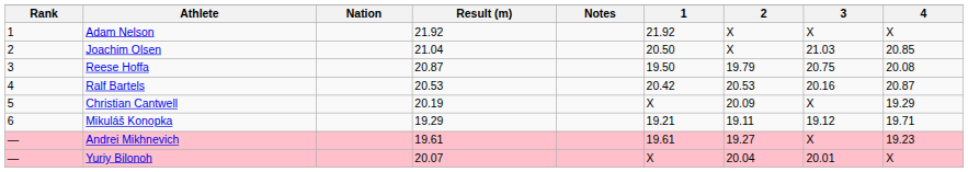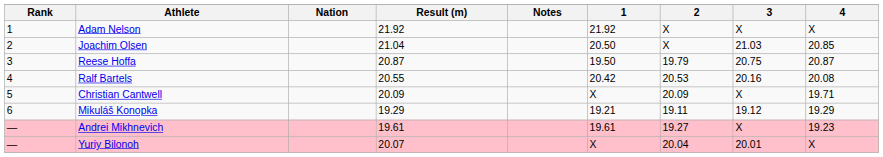 <table class="wikitable" width=85%>
 <tr>
 </tr>
 <tr>
 <th>Rank</th>
 <th>Athlete</th>
 <th>Nation</th>
 <th>Result (m)</th>
 <th>Notes</th>
 <th>1</th>
 <th>2</th>
 <th>3</th>
 <th>4</th>
 </tr>
 <tr>
 <td>1</td>
 <td><a href='#'>Adam Nelson</a></td>
 <td></td>
 <td>21.92</td>
 <td></td>
 <td>21.92</td>
 <td>X</td>
 <td>X</td>
 <td>X</td>
 </tr>
 <tr>
 <td>2</td>
 <td><a href='#'>Joachim Olsen</a></td>
 <td></td>
 <td>21.04</td>
 <td></td>
 <td>20.50</td>
 <td>X</td>
 <td>21.03</td>
 <td>20.85</td>
 </tr>
 <tr>
 <td>3</td>
 <td><a href='#'>Reese Hoffa</a></td>
 <td></td>
 <td>20.87</td>
 <td></td>
 <td>19.50</td>
 <td>19.79</td>
 <td>20.75</td>
-<td>20.08</td>
+<td>20.87</td>
 </tr>
 <tr>
 <td>4</td>
 <td><a href='#'>Ralf Bartels</a></td>
 <td></td>
-<td>20.53</td>
+<td>20.55</td>
 <td></td>
 <td>20.42</td>
 <td>20.53</td>
 <td>20.16</td>
-<td>20.87</td>
+<td>20.08</td>
 </tr>
 <tr>
 <td>5</td>
 <td><a href='#'>Christian Cantwell</a></td>
 <td></td>
-<td>20.19</td>
+<td>20.09</td>
 <td></td>
 <td>X</td>
 <td>20.09</td>
 <td>X</td>
-<td>19.29</td>
+<td>19.71</td>
 </tr>
 <tr>
 <td>6</td>
 <td><a href='#'>Mikuláš Konopka</a></td>
 <td></td>
 <td>19.29</td>
 <td></td>
 <td>19.21</td>
 <td>19.11</td>
 <td>19.12</td>
-<td>19.71</td>
+<td>19.29</td>
 </tr>
 <tr bgcolor=pink>
 <td>—</td>
 <td><a href='#'>Andrei Mikhnevich</a></td>
 <td></td>
 <td>19.61</td>
 <td></td>
 <td>19.61</td>
 <td>19.27</td>
 <td>X</td>
 <td>19.23</td>
 </tr>
 <tr bgcolor=pink>
 <td>—</td>
 <td><a href='#'>Yuriy Bilonoh</a></td>
 <td></td>
 <td>20.07</td>
 <td></td>
 <td>X</td>
 <td>20.04</td>
 <td>20.01</td>
 <td>X</td>
 </tr>
 </table>
